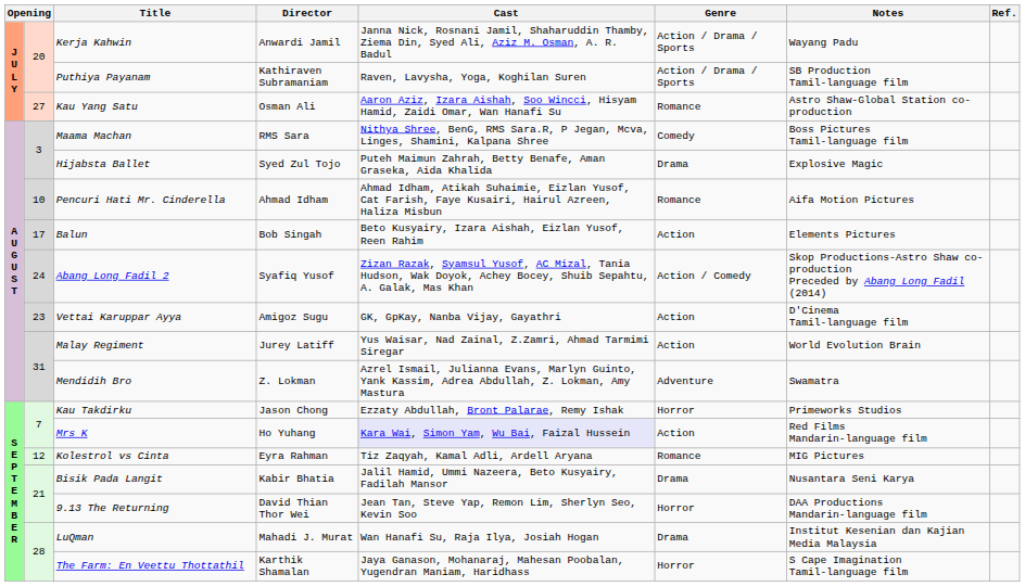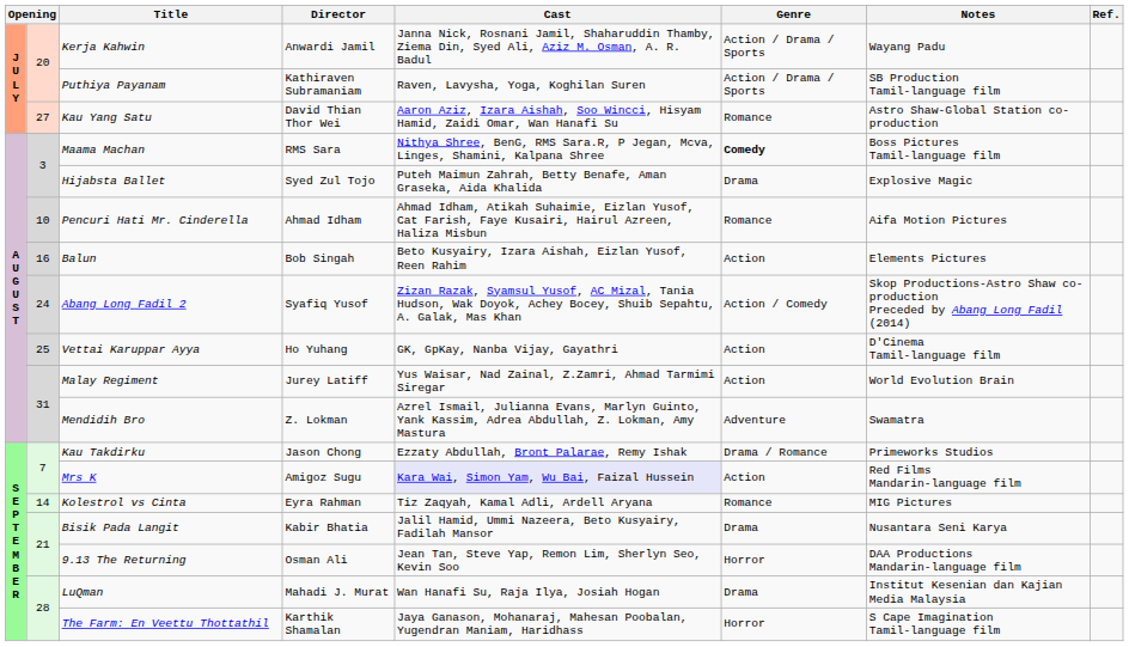 <table class="wikitable" width="100%">
 <tr>
 <th colspan="2">Opening</th>
 <th style="width:20%;">Title</th>
 <th style="width:10%;">Director</th>
 <th>Cast</th>
 <th style="width:13%">Genre</th>
 <th style="width:20%">Notes</th>
 <th>Ref.</th>
 </tr>
 <tr>
 <th rowspan=3 style="text-align:center; background:#ffa07a;">J<br>U<br>L<br>Y</th>
 <td rowspan=2 style="text-align:center; background:#ffdacc;">20</td>
 <td><em>Kerja Kahwin</em></td>
 <td>Anwardi Jamil</td>
 <td>Janna Nick, Rosnani Jamil, Shaharuddin Thamby, Ziema Din, Syed Ali, <a href='#'>Aziz M. Osman</a>, A. R. Badul</td>
 <td>Action / Drama / Sports</td>
 <td>Wayang Padu</td>
 <td></td>
 </tr>
 <tr>
 <td><em>Puthiya Payanam</em></td>
 <td>Kathiraven Subramaniam</td>
 <td>Raven, Lavysha, Yoga, Koghilan Suren</td>
 <td>Action / Drama / Sports</td>
 <td>SB Production<br>Tamil-language film</td>
 <td></td>
 </tr>
 <tr>
 <td rowspan=1 style="text-align:center; background:#ffdacc;">27</td>
 <td><em>Kau Yang Satu</em></td>
-<td>Osman Ali</td>
+<td>David Thian Thor Wei</td>
 <td><a href='#'>Aaron Aziz</a>, <a href='#'>Izara Aishah</a>, <a href='#'>Soo Wincci</a>, Hisyam Hamid, Zaidi Omar, Wan Hanafi Su</td>
 <td>Romance</td>
 <td>Astro Shaw-Global Station co-production</td>
 <td></td>
 </tr>
 <tr>
 <th rowspan=8 style="text-align:center; background:thistle;">A<br>U<br>G<br>U<br>S<br>T</th>
 <td rowspan=2 style="text-align:center; background:#d8d8d8;">3</td>
 <td><em>Maama Machan</em></td>
 <td>RMS Sara</td>
 <td><a href='#'>Nithya Shree</a>, BenG, RMS Sara.R, P Jegan, Mcva, Linges, Shamini, Kalpana Shree</td>
-<td>Comedy</td>
+<td><strong>Comedy</strong></td>
 <td>Boss Pictures<br>Tamil-language film</td>
 <td></td>
 </tr>
 <tr>
 <td><em>Hijabsta Ballet</em></td>
 <td>Syed Zul Tojo</td>
 <td>Puteh Maimun Zahrah, Betty Benafe, Aman Graseka, Aida Khalida</td>
 <td>Drama</td>
 <td>Explosive Magic</td>
 <td></td>
 </tr>
 <tr>
 <td rowspan=1 style="text-align:center; background:#d8d8d8;">10</td>
 <td><em>Pencuri Hati Mr. Cinderella</em></td>
 <td>Ahmad Idham</td>
 <td>Ahmad Idham, Atikah Suhaimie, Eizlan Yusof, Cat Farish, Faye Kusairi, Hairul Azreen, Haliza Misbun</td>
 <td>Romance</td>
 <td>Aifa Motion Pictures</td>
 <td></td>
 </tr>
 <tr>
-<td rowspan=1 style="text-align:center; background:#d8d8d8;">17</td>
+<td rowspan=1 style="text-align:center; background:#d8d8d8;">16</td>
 <td><em>Balun</em></td>
 <td>Bob Singah</td>
 <td>Beto Kusyairy, Izara Aishah, Eizlan Yusof, Reen Rahim</td>
 <td>Action</td>
 <td>Elements Pictures</td>
 <td></td>
 </tr>
 <tr>
 <td rowspan=1 style="text-align:center; background:#d8d8d8;">24</td>
 <td><em><a href='#'>Abang Long Fadil 2</a></em></td>
 <td>Syafiq Yusof</td>
 <td><a href='#'>Zizan Razak</a>, <a href='#'>Syamsul Yusof</a>, <a href='#'>AC Mizal</a>, Tania Hudson, Wak Doyok, Achey Bocey, Shuib Sepahtu, A. Galak, Mas Khan</td>
 <td>Action / Comedy</td>
 <td>Skop Productions-Astro Shaw co-production<br>Preceded by <em><a href='#'>Abang Long Fadil</a></em> (2014)</td>
 <td></td>
 </tr>
 <tr>
-<td rowspan=1 style="text-align:center; background:#d8d8d8;">23</td>
+<td rowspan=1 style="text-align:center; background:#d8d8d8;">25</td>
 <td><em>Vettai Karuppar Ayya</em></td>
-<td>Amigoz Sugu</td>
+<td>Ho Yuhang</td>
 <td>GK, GpKay, Nanba Vijay, Gayathri</td>
 <td>Action</td>
 <td>D'Cinema<br>Tamil-language film</td>
 <td></td>
 </tr>
 <tr>
 <td rowspan=2 style="text-align:center; background:#d8d8d8;">31</td>
 <td><em>Malay Regiment</em></td>
 <td>Jurey Latiff</td>
 <td>Yus Waisar, Nad Zainal, Z.Zamri, Ahmad Tarmimi Siregar</td>
 <td>Action</td>
 <td>World Evolution Brain</td>
 <td></td>
 </tr>
 <tr>
 <td><em>Mendidih Bro</em></td>
 <td>Z. Lokman</td>
 <td>Azrel Ismail, Julianna Evans, Marlyn Guinto, Yank Kassim, Adrea Abdullah, Z. Lokman, Amy Mastura</td>
 <td>Adventure</td>
 <td>Swamatra</td>
 <td></td>
 </tr>
 <tr>
 <th rowspan=7 style="text-align:center; background:#98fb98;">S<br>E<br>P<br>T<br>E<br>M<br>B<br>E<br>R</th>
 <td rowspan=2 style="text-align:center; background:#e0f9e0;">7</td>
 <td><em>Kau Takdirku</em></td>
 <td>Jason Chong</td>
 <td>Ezzaty Abdullah, <a href='#'>Bront Palarae</a>, Remy Ishak</td>
-<td>Horror</td>
+<td>Drama / Romance</td>
 <td>Primeworks Studios</td>
 <td></td>
 </tr>
 <tr>
 <td><em><a href='#'>Mrs K</a></em></td>
-<td>Ho Yuhang</td>
+<td>Amigoz Sugu</td>
 <td style="background: lavender;"><a href='#'>Kara Wai</a>, <a href='#'>Simon Yam</a>, <a href='#'>Wu Bai</a>, Faizal Hussein</td>
 <td>Action</td>
 <td>Red Films<br>Mandarin-language film</td>
 <td></td>
 </tr>
 <tr>
-<td rowspan=1 style="text-align:center; background:#e0f9e0;">12</td>
+<td rowspan=1 style="text-align:center; background:#e0f9e0;">14</td>
 <td><em>Kolestrol vs Cinta</em></td>
 <td>Eyra Rahman</td>
 <td>Tiz Zaqyah, Kamal Adli, Ardell Aryana</td>
 <td>Romance</td>
 <td>MIG Pictures</td>
 <td></td>
 </tr>
 <tr>
 <td rowspan=2 style="text-align:center; background:#e0f9e0;">21</td>
 <td><em>Bisik Pada Langit</em></td>
 <td>Kabir Bhatia</td>
 <td>Jalil Hamid, Ummi Nazeera, Beto Kusyairy, Fadilah Mansor</td>
 <td>Drama</td>
 <td>Nusantara Seni Karya</td>
 <td></td>
 </tr>
 <tr>
 <td><em>9.13 The Returning</em></td>
-<td>David Thian Thor Wei</td>
+<td>Osman Ali</td>
 <td>Jean Tan, Steve Yap, Remon Lim, Sherlyn Seo, Kevin Soo</td>
 <td>Horror</td>
 <td>DAA Productions<br>Mandarin-language film</td>
 <td></td>
 </tr>
 <tr>
 <td rowspan=2 style="text-align:center; background:#e0f9e0;">28</td>
 <td><em>LuQman</em></td>
 <td>Mahadi J. Murat</td>
 <td>Wan Hanafi Su, Raja Ilya, Josiah Hogan</td>
 <td>Drama</td>
 <td>Institut Kesenian dan Kajian Media Malaysia</td>
 <td></td>
 </tr>
 <tr>
 <td><em><a href='#'>The Farm: En Veettu Thottathil</a></em></td>
 <td>Karthik Shamalan</td>
 <td>Jaya Ganason, Mohanaraj, Mahesan Poobalan, Yugendran Maniam, Haridhass</td>
 <td>Horror</td>
 <td>S Cape Imagination<br>Tamil-language film</td>
 <td></td>
 </tr>
 </table>
